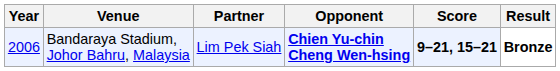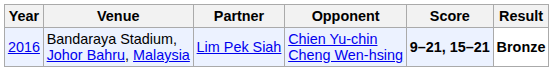 <table class="sortable wikitable" style="font-size: 90%;">
 <tr>
 <th>Year</th>
 <th>Venue</th>
 <th>Partner</th>
 <th>Opponent</th>
 <th>Score</th>
 <th>Result</th>
 </tr>
 <tr>
 </tr>
 <tr style="background:#ECF2FF">
-<td align="center"><a href='#'>2006</a></td>
+<td align="center"><a href='#'>2016</a></td>
 <td align="left">Bandaraya Stadium,<br><a href='#'>Johor Bahru</a>, <a href='#'>Malaysia</a></td>
 <td align="left"> <a href='#'>Lim Pek Siah</a></td>
-<td align="left"><strong> <a href='#'>Chien Yu-chin</a> <br>  <a href='#'>Cheng Wen-hsing</a></strong></td>
+<td align="left"> <a href='#'>Chien Yu-chin</a> <br>  <a href='#'>Cheng Wen-hsing</a></td>
 <td align="left"><strong>9–21, 15–21</strong></td>
 <td style="text-align:left; background:white"> <strong>Bronze</strong></td>
 </tr>
 </table>
